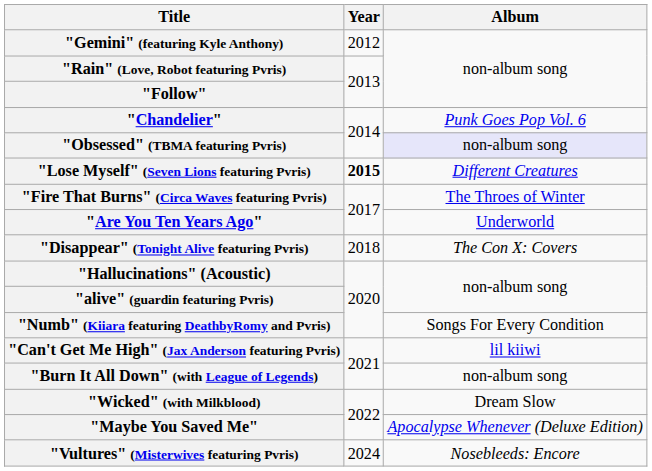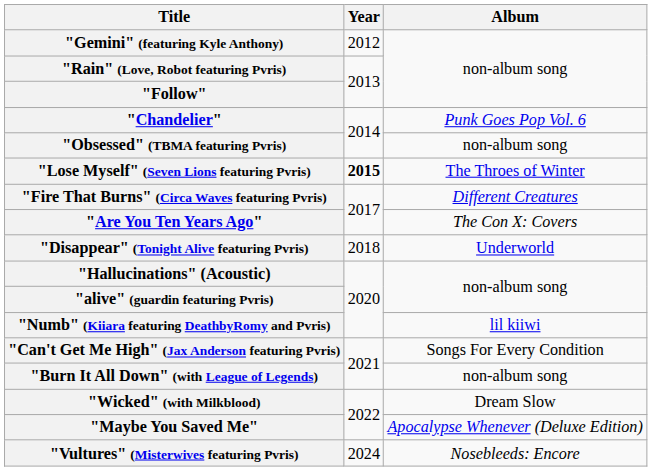 <table class="wikitable plainrowheaders" style="text-align:center;">
 <tr>
 <th scope="col">Title</th>
 <th scope="col">Year</th>
 <th scope="col">Album</th>
 </tr>
 <tr>
 <th scope="row">"Gemini" <small>(featuring Kyle Anthony)</small></th>
 <td>2012</td>
 <td rowspan="3">non-album song</td>
 </tr>
 <tr>
 <th scope="row">"Rain" <small>(Love, Robot featuring Pvris)</small></th>
 <td rowspan="2">2013</td>
 </tr>
 <tr>
 <th scope="row">"Follow"</th>
 </tr>
 <tr>
 <th scope="row">"<a href='#'>Chandelier</a>"</th>
 <td rowspan="2">2014</td>
 <td><em><a href='#'>Punk Goes Pop Vol. 6</a></em></td>
 </tr>
 <tr>
 <th scope="row">"Obsessed" <small>(TBMA featuring Pvris)</small></th>
-<td style="background: lavender;">non-album song</td>
+<td>non-album song</td>
 </tr>
 <tr>
 <th scope="row">"Lose Myself" <small>(<a href='#'>Seven Lions</a> featuring Pvris)</small></th>
 <td><strong>2015</strong></td>
-<td><em><a href='#'>Different Creatures</a></em></td>
+<td><a href='#'>The Throes of Winter</a></td>
 </tr>
 <tr>
 <th scope="row">"Fire That Burns" <small>(<a href='#'>Circa Waves</a> featuring Pvris)</small></th>
 <td rowspan="2">2017</td>
-<td><a href='#'>The Throes of Winter</a></td>
+<td><em><a href='#'>Different Creatures</a></em></td>
 </tr>
 <tr>
 <th scope="row">"<a href='#'>Are You Ten Years Ago</a>"</th>
-<td><a href='#'>Underworld</a></td>
+<td><em>The Con X: Covers</em></td>
 </tr>
 <tr>
 <th scope="row">"Disappear" <small>(<a href='#'>Tonight Alive</a> featuring Pvris)</small></th>
 <td>2018</td>
-<td><em>The Con X: Covers</em></td>
+<td><a href='#'>Underworld</a></td>
 </tr>
 <tr>
 <th scope="row">"Hallucinations" (Acoustic)</th>
 <td rowspan="3">2020</td>
 <td rowspan="2">non-album song</td>
 </tr>
 <tr>
 <th scope="row">"alive" <small>(guardin featuring Pvris)</small></th>
 </tr>
 <tr>
 <th scope="row">"Numb" <small>(<a href='#'>Kiiara</a> featuring <a href='#'>DeathbyRomy</a> and Pvris)</small></th>
-<td>Songs For Every Condition</td>
+<td><a href='#'>lil kiiwi</a></td>
 </tr>
 <tr>
 <th scope="row">"Can't Get Me High" <small>(<a href='#'>Jax Anderson</a> featuring Pvris)</small></th>
 <td rowspan="2">2021</td>
-<td><a href='#'>lil kiiwi</a></td>
+<td>Songs For Every Condition</td>
 </tr>
 <tr>
 <th scope="row">"Burn It All Down" <small>(with <a href='#'>League of Legends</a>)</small></th>
 <td>non-album song</td>
 </tr>
 <tr>
 <th scope="row">"Wicked" <small>(with Milkblood)</small></th>
 <td rowspan="2">2022</td>
 <td>Dream Slow</td>
 </tr>
 <tr>
 <th scope="row">"Maybe You Saved Me"</th>
 <td><em><a href='#'>Apocalypse Whenever</a> (Deluxe Edition)</em></td>
 </tr>
 <tr>
 <th scope="row">"Vultures" <small>(<a href='#'>Misterwives</a> featuring Pvris)</small></th>
 <td>2024</td>
 <td><em>Nosebleeds: Encore</em></td>
 </tr>
 </table>
